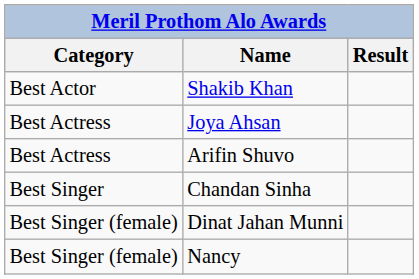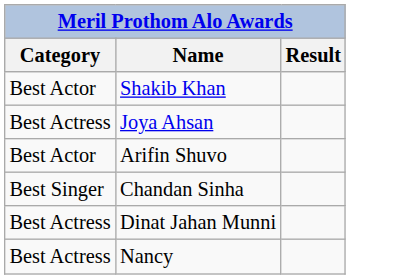 <table class="wikitable" style="font-size:95%;" ;>
 <tr style="background:#ccc; text-align:center;">
 <th colspan="6" style="background: LightSteelBlue;"><a href='#'>Meril Prothom Alo Awards</a></th>
 </tr>
 <tr style="background:#ccc; text-align:center;">
 <th>Category</th>
 <th>Name</th>
 <th>Result</th>
 </tr>
 <tr>
 <td>Best Actor</td>
 <td><a href='#'>Shakib Khan</a></td>
 <td></td>
 </tr>
 <tr>
 <td>Best Actress</td>
 <td><a href='#'>Joya Ahsan</a></td>
 <td></td>
 </tr>
 <tr>
-<td>Best Actress</td>
+<td>Best Actor</td>
 <td>Arifin Shuvo</td>
 <td></td>
 </tr>
 <tr>
 <td>Best Singer</td>
 <td>Chandan Sinha</td>
 <td></td>
 </tr>
 <tr>
-<td>Best Singer (female)</td>
+<td>Best Actress</td>
 <td>Dinat Jahan Munni</td>
 <td></td>
 </tr>
 <tr>
-<td>Best Singer (female)</td>
+<td>Best Actress</td>
 <td>Nancy</td>
 <td></td>
 </tr>
 </table>
